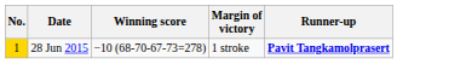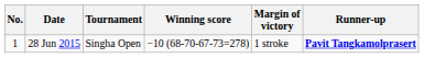 <table class="wikitable" style="font-size:95%;">
 <tr>
 <th>No.</th>
 <th>Date</th>
+<th>Tournament</th>
 <th>Winning score</th>
 <th>Margin of<br>victory</th>
 <th>Runner-up</th>
 </tr>
 <tr>
-<td align=center style="background: gold;">1</td>
+<td align=center>1</td>
 <td align=right>28 Jun <a href='#'>2015</a></td>
+<td>Singha Open</td>
 <td>−10 (68-70-67-73=278)</td>
 <td>1 stroke</td>
 <td><strong> <a href='#'>Pavit Tangkamolprasert</a></strong></td>
 </tr>
 </table>
